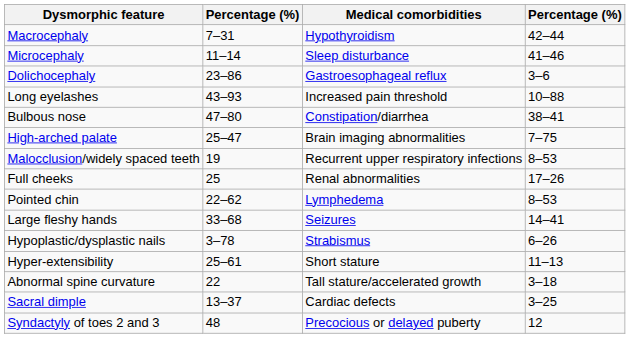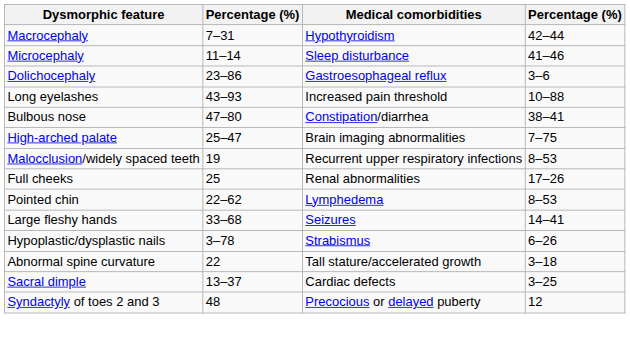 <table class="wikitable">
 <tr>
 <th>Dysmorphic feature</th>
 <th>Percentage (%)</th>
 <th>Medical comorbidities</th>
 <th>Percentage (%)</th>
 </tr>
 <tr>
 <td><a href='#'>Macrocephaly</a></td>
 <td>7–31</td>
 <td><a href='#'>Hypothyroidism</a></td>
 <td>42–44</td>
 </tr>
 <tr>
 <td><a href='#'>Microcephaly</a></td>
 <td>11–14</td>
 <td><a href='#'>Sleep disturbance</a></td>
 <td>41–46</td>
 </tr>
 <tr>
 <td><a href='#'>Dolichocephaly</a></td>
 <td>23–86</td>
 <td><a href='#'>Gastroesophageal reflux</a></td>
 <td>3–6</td>
 </tr>
 <tr>
 <td>Long eyelashes</td>
 <td>43–93</td>
 <td>Increased pain threshold</td>
 <td>10–88</td>
 </tr>
 <tr>
 <td>Bulbous nose</td>
 <td>47–80</td>
 <td><a href='#'>Constipation</a>/diarrhea</td>
 <td>38–41</td>
 </tr>
 <tr>
 <td><a href='#'>High-arched palate</a></td>
 <td>25–47</td>
 <td>Brain imaging abnormalities</td>
 <td>7–75</td>
 </tr>
 <tr>
 <td><a href='#'>Malocclusion</a>/widely spaced teeth</td>
 <td>19</td>
 <td>Recurrent upper respiratory infections</td>
 <td>8–53</td>
 </tr>
 <tr>
 <td>Full cheeks</td>
 <td>25</td>
 <td>Renal abnormalities</td>
 <td>17–26</td>
 </tr>
 <tr>
 <td>Pointed chin</td>
 <td>22–62</td>
 <td><a href='#'>Lymphedema</a></td>
 <td>8–53</td>
 </tr>
 <tr>
 <td>Large fleshy hands</td>
 <td>33–68</td>
 <td><a href='#'>Seizures</a></td>
 <td>14–41</td>
 </tr>
 <tr>
 <td>Hypoplastic/dysplastic nails</td>
 <td>3–78</td>
 <td><a href='#'>Strabismus</a></td>
 <td>6–26</td>
 </tr>
 <tr>
-<td>Hyper-extensibility</td>
-<td>25–61</td>
-<td>Short stature</td>
-<td>11–13</td>
-</tr>
-<tr>
 <td>Abnormal spine curvature</td>
 <td>22</td>
 <td>Tall stature/accelerated growth</td>
 <td>3–18</td>
 </tr>
 <tr>
 <td><a href='#'>Sacral dimple</a></td>
 <td>13–37</td>
 <td>Cardiac defects</td>
 <td>3–25</td>
 </tr>
 <tr>
 <td><a href='#'>Syndactyly</a> of toes 2 and 3</td>
 <td>48</td>
 <td><a href='#'>Precocious</a> or <a href='#'>delayed</a> puberty</td>
 <td>12</td>
 </tr>
 </table>
